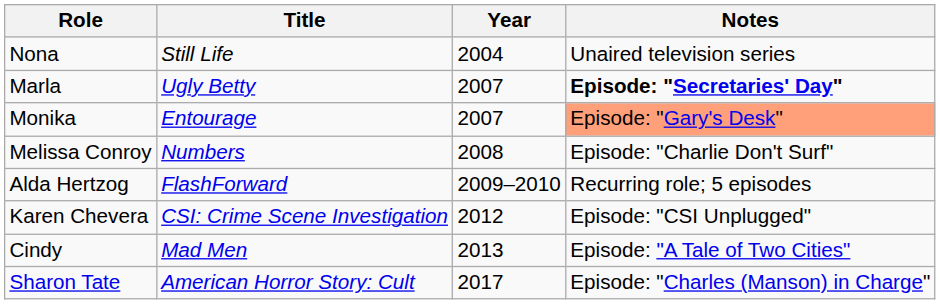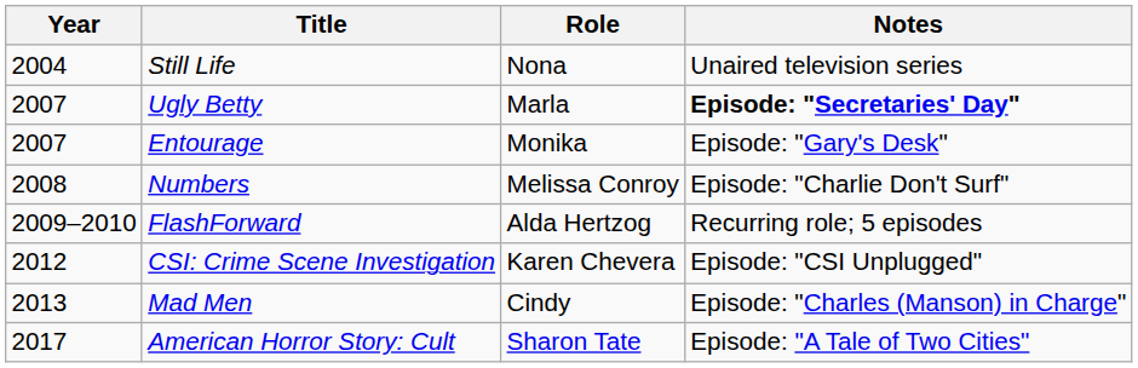 <table class="wikitable sortable">
 <tr>
+<th>Year</th>
+<th>Title</th>
 <th>Role</th>
-<th>Title</th>
-<th>Year</th>
 <th>Notes</th>
 </tr>
 <tr>
+<td>2004</td>
+<td><em>Still Life</em></td>
 <td>Nona</td>
-<td><em>Still Life</em></td>
-<td>2004</td>
 <td>Unaired television series</td>
 </tr>
 <tr>
+<td>2007</td>
+<td><em><a href='#'>Ugly Betty</a></em></td>
 <td>Marla</td>
-<td><em><a href='#'>Ugly Betty</a></em></td>
-<td>2007</td>
 <td><strong>Episode: "<a href='#'>Secretaries' Day</a>"</strong></td>
 </tr>
 <tr>
+<td>2007</td>
+<td><em><a href='#'>Entourage</a></em></td>
 <td>Monika</td>
-<td><em><a href='#'>Entourage</a></em></td>
-<td>2007</td>
-<td style="background: lightsalmon;">Episode: "<a href='#'>Gary's Desk</a>"</td>
+<td>Episode: "<a href='#'>Gary's Desk</a>"</td>
 </tr>
 <tr>
+<td>2008</td>
+<td><em><a href='#'>Numbers</a></em></td>
 <td>Melissa Conroy</td>
-<td><em><a href='#'>Numbers</a></em></td>
-<td>2008</td>
 <td>Episode: "Charlie Don't Surf"</td>
 </tr>
 <tr>
+<td>2009–2010</td>
+<td><em><a href='#'>FlashForward</a></em></td>
 <td>Alda Hertzog</td>
-<td><em><a href='#'>FlashForward</a></em></td>
-<td>2009–2010</td>
 <td>Recurring role; 5 episodes</td>
 </tr>
 <tr>
+<td>2012</td>
+<td><em><a href='#'>CSI: Crime Scene Investigation</a></em></td>
 <td>Karen Chevera</td>
-<td><em><a href='#'>CSI: Crime Scene Investigation</a></em></td>
-<td>2012</td>
 <td>Episode: "CSI Unplugged"</td>
 </tr>
 <tr>
+<td>2013</td>
+<td><em><a href='#'>Mad Men</a></em></td>
 <td>Cindy</td>
-<td><em><a href='#'>Mad Men</a></em></td>
-<td>2013</td>
+<td>Episode: "<a href='#'>Charles (Manson) in Charge</a>"</td>
+</tr>
+<tr>
+<td>2017</td>
+<td><em><a href='#'>American Horror Story: Cult</a></em></td>
+<td><a href='#'>Sharon Tate</a></td>
 <td>Episode: <a href='#'>"A Tale of Two Cities"</a></td>
 </tr>
-<tr>
-<td><a href='#'>Sharon Tate</a></td>
-<td><em><a href='#'>American Horror Story: Cult</a></em></td>
-<td>2017</td>
-<td>Episode: "<a href='#'>Charles (Manson) in Charge</a>"</td>
-</tr>
 </table>
